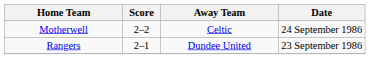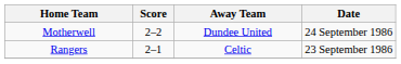 <table class="wikitable" style="text-align:center;">
 <tr>
 <th width=175>Home Team</th>
 <th width=50>Score</th>
 <th width=175>Away Team</th>
 <th width= 125>Date</th>
 </tr>
 <tr>
 <td><a href='#'>Motherwell</a></td>
 <td>2–2</td>
-<td><a href='#'>Celtic</a></td>
+<td><a href='#'>Dundee United</a></td>
 <td>24 September 1986</td>
 </tr>
 <tr>
 <td><a href='#'>Rangers</a></td>
 <td>2–1</td>
-<td><a href='#'>Dundee United</a></td>
+<td><a href='#'>Celtic</a></td>
 <td>23 September 1986</td>
 </tr>
 <tr>
 </tr>
 </table>
